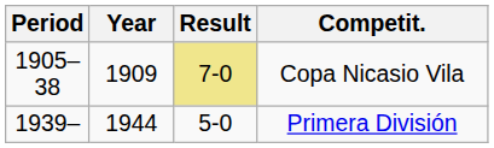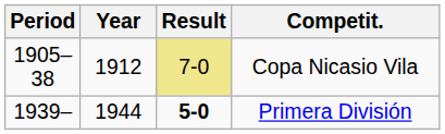 <table class="wikitable sortable" style="text-align:center">
 <tr>
 <th width=50px>Period</th>
 <th width=50px>Year</th>
 <th width=50px>Result</th>
 <th width=150px>Competit.</th>
 </tr>
 <tr>
 <td>1905–38</td>
-<td>1909</td>
+<td>1912</td>
 <td style="background: khaki;">7-0 </td>
 <td>Copa Nicasio Vila</td>
 </tr>
 <tr>
 <td>1939–</td>
 <td>1944</td>
-<td>5-0 </td>
+<td><strong>5-0 </strong></td>
 <td><a href='#'>Primera División</a></td>
 </tr>
 </table>
